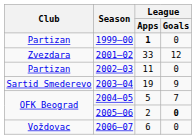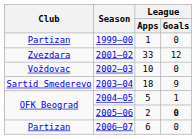 <table class="wikitable" style="text-align:center">
 <tr>
 <th rowspan="2">Club</th>
 <th rowspan="2">Season</th>
 <th colspan="2">League</th>
 </tr>
 <tr>
 <th>Apps</th>
 <th>Goals</th>
 </tr>
 <tr>
 <td rowspan="1"><a href='#'>Partizan</a></td>
 <td><a href='#'>1999–00</a></td>
-<td><strong>1</strong></td>
+<td>1</td>
 <td>0</td>
 </tr>
 <tr>
 <td rowspan="1"><a href='#'>Zvezdara</a></td>
 <td><a href='#'>2001–02</a></td>
 <td>33</td>
 <td>12</td>
 </tr>
 <tr>
-<td rowspan="1"><a href='#'>Partizan</a></td>
+<td rowspan="1"><a href='#'>Voždovac</a></td>
 <td><a href='#'>2002–03</a></td>
-<td>11</td>
+<td>10</td>
 <td>0</td>
 </tr>
 <tr>
 <td rowspan="1"><a href='#'>Sartid Smederevo</a></td>
 <td><a href='#'>2003–04</a></td>
-<td>19</td>
+<td>18</td>
 <td>9</td>
 </tr>
 <tr>
 <td rowspan="2"><a href='#'>OFK Beograd</a></td>
 <td><a href='#'>2004–05</a></td>
 <td>5</td>
-<td>7</td>
+<td>1</td>
 </tr>
 <tr>
 <td><a href='#'>2005–06</a></td>
 <td>2</td>
 <td><strong>0</strong></td>
 </tr>
 <tr>
-<td rowspan="1"><a href='#'>Voždovac</a></td>
+<td rowspan="1"><a href='#'>Partizan</a></td>
 <td><a href='#'>2006–07</a></td>
 <td>6</td>
 <td>0</td>
 </tr>
 </table>
